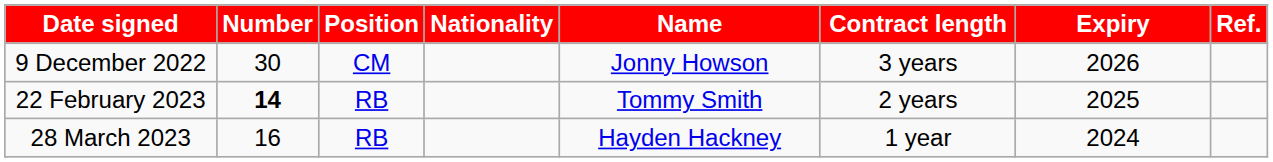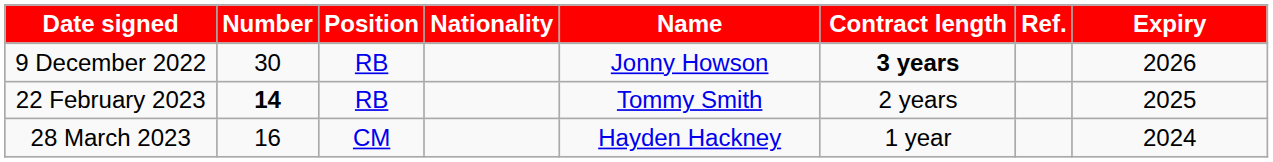 <table class="wikitable"  style="text-align:center; font-size:90%; ">
 <tr>
 <th style="background:red; color:white; width:120px;">Date signed</th>
 <th style="background:red; color:white; width:50px;">Number</th>
 <th style="background:red; color:white; width:50px;">Position</th>
 <th style="background:red; color:white; width:50px;">Nationality</th>
 <th style="background:red; color:white; width:150px;">Name</th>
 <th style="background:red; color:white; width:110px;">Contract length</th>
+<th style="background:red; color:white; width:25px;">Ref.</th>
 <th style="background:red; color:white; width:110px;">Expiry</th>
-<th style="background:red; color:white; width:25px;">Ref.</th>
 </tr>
 <tr>
 <td>9 December 2022</td>
 <td>30</td>
-<td><a href='#'>CM</a></td>
+<td><a href='#'>RB</a></td>
 <td></td>
 <td><a href='#'>Jonny Howson</a></td>
-<td>3 years</td>
+<td><strong>3 years</strong></td>
+<td></td>
 <td>2026</td>
-<td></td>
 </tr>
 <tr>
 <td>22 February 2023</td>
 <td><strong>14</strong></td>
 <td><a href='#'>RB</a></td>
 <td></td>
 <td><a href='#'> Tommy Smith</a></td>
 <td>2 years</td>
+<td></td>
 <td>2025</td>
-<td></td>
 </tr>
 <tr>
 <td>28 March 2023</td>
 <td>16</td>
-<td><a href='#'>RB</a></td>
+<td><a href='#'>CM</a></td>
 <td></td>
 <td><a href='#'>Hayden Hackney</a></td>
 <td>1 year</td>
+<td></td>
 <td>2024</td>
-<td></td>
 </tr>
 </table>
